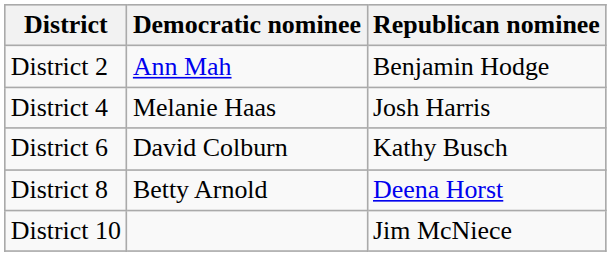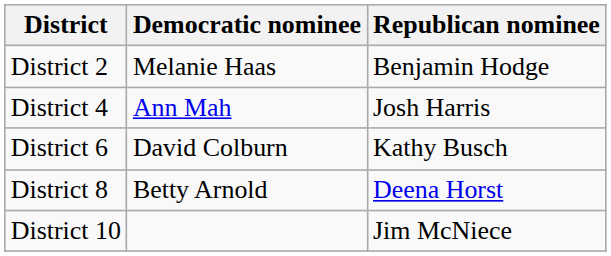 <table class="wikitable">
 <tr>
 <th>District</th>
 <th>Democratic nominee</th>
 <th>Republican nominee</th>
 </tr>
 <tr>
 <td>District 2</td>
-<td><a href='#'>Ann Mah</a></td>
+<td>Melanie Haas</td>
 <td>Benjamin Hodge</td>
 </tr>
 <tr>
 <td>District 4</td>
-<td>Melanie Haas</td>
+<td><a href='#'>Ann Mah</a></td>
 <td>Josh Harris</td>
 </tr>
 <tr>
 <td>District 6</td>
 <td>David Colburn</td>
 <td>Kathy Busch</td>
 </tr>
 <tr>
 <td>District 8</td>
 <td>Betty Arnold</td>
 <td><a href='#'>Deena Horst</a></td>
 </tr>
 <tr>
 <td>District 10</td>
 <td></td>
 <td>Jim McNiece</td>
 </tr>
 </table>
